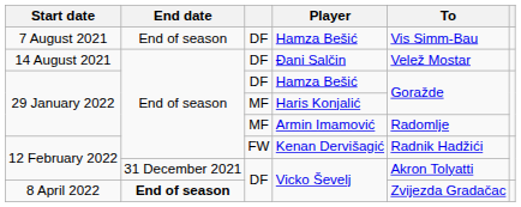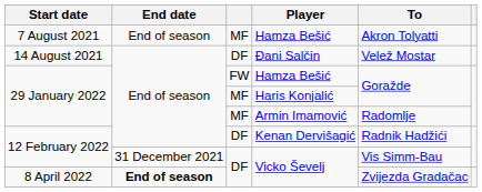 <table class="wikitable" style="text-align:center;">
 <tr>
 <th>Start date</th>
 <th>End date</th>
 <th></th>
 <th>Player</th>
 <th>To</th>
 <th></th>
 </tr>
 <tr>
 <td>7 August 2021</td>
 <td>End of season</td>
-<td>DF</td>
+<td>MF</td>
 <td style="text-align:left"> <a href='#'>Hamza Bešić</a></td>
-<td style="text-align:left"> <a href='#'>Vis Simm-Bau</a></td>
+<td style="text-align:left"> <a href='#'>Akron Tolyatti</a></td>
 <td></td>
 </tr>
 <tr>
 <td>14 August 2021</td>
 <td rowspan=5>End of season</td>
 <td>DF</td>
 <td style="text-align:left"> <a href='#'>Đani Salčin</a></td>
 <td style="text-align:left"> <a href='#'>Velež Mostar</a></td>
 <td></td>
 </tr>
 <tr>
 <td rowspan=3>29 January 2022</td>
-<td>DF</td>
+<td>FW</td>
 <td style="text-align:left"> <a href='#'>Hamza Bešić</a></td>
 <td style="text-align:left" rowspan=2> <a href='#'>Goražde</a></td>
 <td rowspan=3></td>
 </tr>
 <tr>
 <td>MF</td>
 <td style="text-align:left"> <a href='#'>Haris Konjalić</a></td>
 </tr>
 <tr>
 <td>MF</td>
 <td style="text-align:left"> <a href='#'>Armin Imamović</a></td>
 <td style="text-align:left"> <a href='#'>Radomlje</a></td>
 </tr>
 <tr>
 <td rowspan=2>12 February 2022</td>
-<td>FW</td>
+<td>DF</td>
 <td style="text-align:left"> <a href='#'>Kenan Dervišagić</a></td>
 <td style="text-align:left"> <a href='#'>Radnik Hadžići</a></td>
 <td rowspan=2></td>
 </tr>
 <tr>
 <td>31 December 2021</td>
 <td rowspan=2>DF</td>
 <td style="text-align:left" rowspan=2> <a href='#'>Vicko Ševelj</a></td>
-<td style="text-align:left"> <a href='#'>Akron Tolyatti</a></td>
+<td style="text-align:left"> <a href='#'>Vis Simm-Bau</a></td>
 </tr>
 <tr>
 <td>8 April 2022</td>
 <td><strong>End of season</strong></td>
 <td style="text-align:left"> <a href='#'>Zvijezda Gradačac</a></td>
 <td></td>
 </tr>
 </table>
